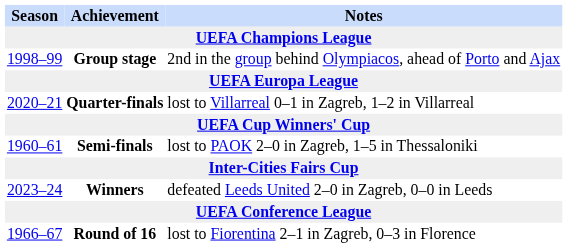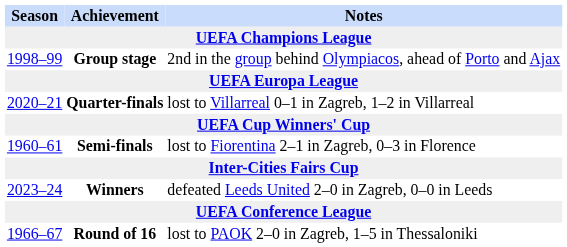 <table class="toccolours" border="0" cellpadding="2" cellspacing="0"  style="float:left; margin:0.5em;">
 <tr style="background:#cadcfb;">
 <th>Season</th>
 <th>Achievement</th>
 <th>Notes</th>
 </tr>
 <tr>
 <th colspan=3 style="background:#efefef;"><a href='#'>UEFA Champions League</a></th>
 </tr>
 <tr>
 <td style="text-align:center;"><a href='#'>1998–99</a></td>
 <td style="text-align:center;"><strong>Group stage</strong></td>
 <td style="text-align:left;">2nd in the <a href='#'>group</a> behind  <a href='#'>Olympiacos</a>, ahead of  <a href='#'>Porto</a> and  <a href='#'>Ajax</a></td>
 </tr>
 <tr>
 <th colspan=3 style="background:#efefef;"><a href='#'>UEFA Europa League</a></th>
 </tr>
 <tr>
 <td style="text-align:center;"><a href='#'>2020–21</a></td>
 <td style="text-align:center;"><strong>Quarter-finals</strong></td>
 <td style="text-align:left;">lost to  <a href='#'>Villarreal</a> 0–1 in Zagreb, 1–2 in Villarreal</td>
 </tr>
 <tr>
 <th colspan=3 style="background:#efefef;"><a href='#'>UEFA Cup Winners' Cup</a></th>
 </tr>
 <tr>
 <td style="text-align:center;"><a href='#'>1960–61</a></td>
 <td style="text-align:center;"><strong>Semi-finals</strong></td>
-<td style="text-align:left;">lost to  <a href='#'>PAOK</a> 2–0 in Zagreb, 1–5 in Thessaloniki</td>
+<td style="text-align:left;">lost to  <a href='#'>Fiorentina</a> 2–1 in Zagreb, 0–3 in Florence</td>
 </tr>
 <tr>
 <th colspan=3 style="background:#efefef;"><a href='#'>Inter-Cities Fairs Cup</a></th>
 </tr>
 <tr>
 <td style="text-align:center;"><a href='#'>2023–24</a></td>
 <td style="text-align:center;"><strong>Winners</strong></td>
 <td style="text-align:left;">defeated  <a href='#'>Leeds United</a> 2–0 in Zagreb, 0–0 in Leeds</td>
 </tr>
 <tr>
 <th colspan=4 style="background:#efefef;"><a href='#'>UEFA Conference League</a></th>
 </tr>
 <tr>
 <td style="text-align:center;"><a href='#'>1966–67</a></td>
 <td style="text-align:center;"><strong>Round of 16</strong></td>
-<td style="text-align:left;">lost to  <a href='#'>Fiorentina</a> 2–1 in Zagreb, 0–3 in Florence</td>
+<td style="text-align:left;">lost to  <a href='#'>PAOK</a> 2–0 in Zagreb, 1–5 in Thessaloniki</td>
 </tr>
 </table>
